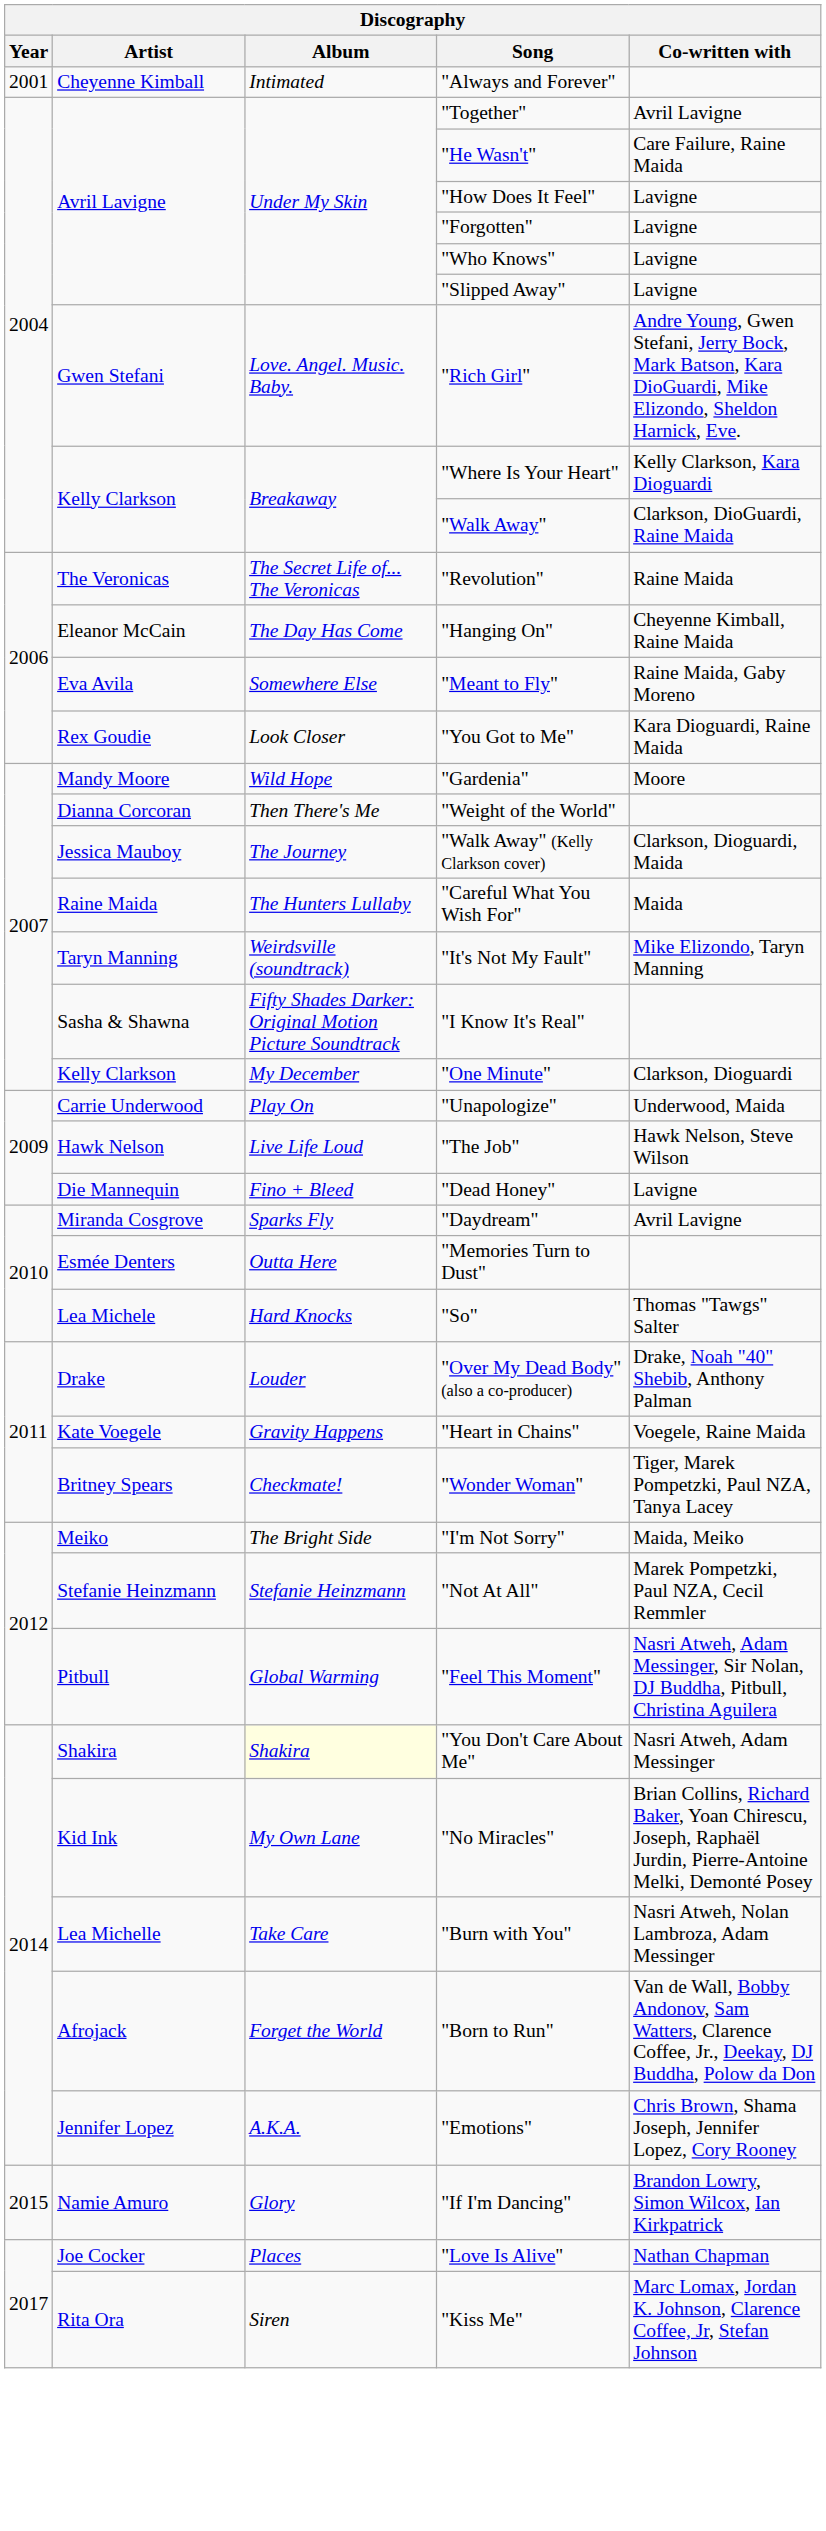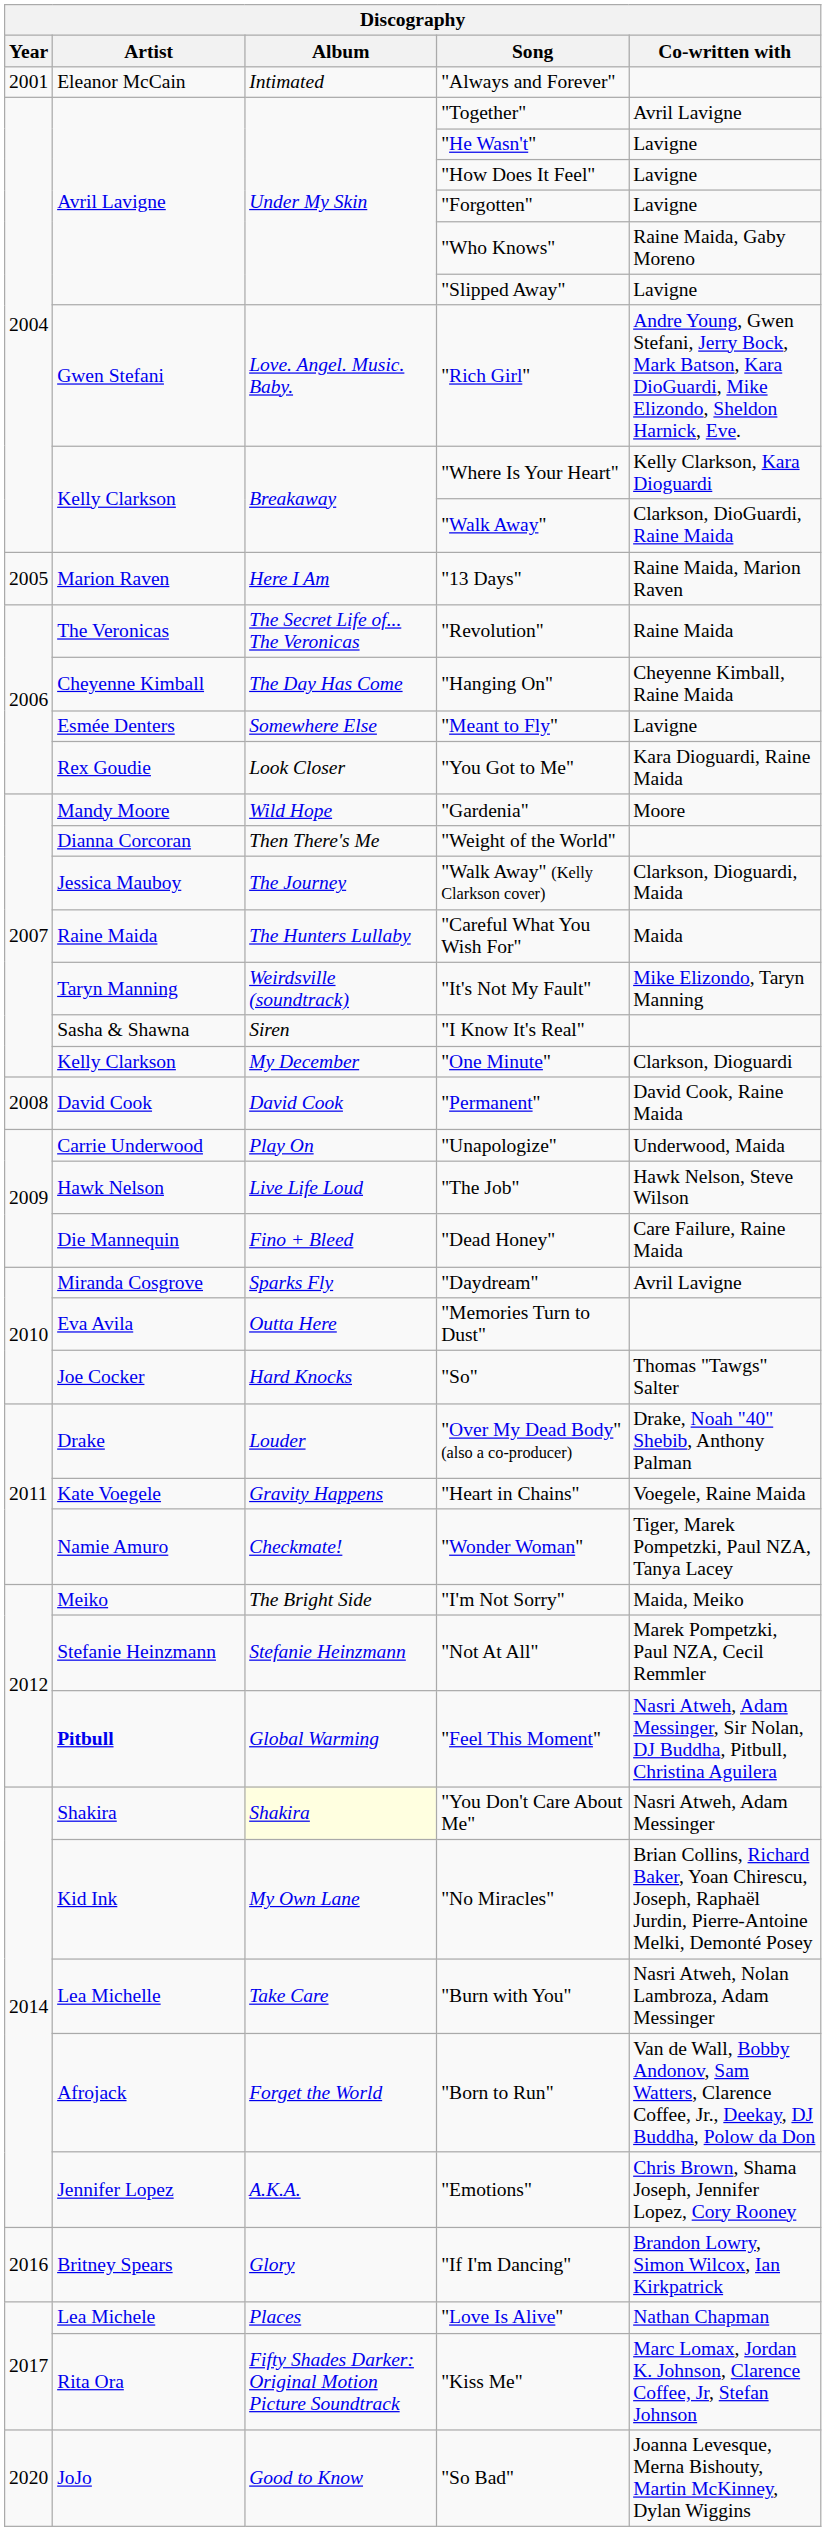 <table class="wikitable">
 <tr>
 <th colspan="5">Discography</th>
 </tr>
 <tr bgcolor="#CCCCCC">
 <th width="10">Year</th>
 <th width="150">Artist</th>
 <th width="150">Album</th>
 <th width="150">Song</th>
 <th width="150">Co-written with</th>
 </tr>
 <tr>
 <td>2001</td>
-<td><a href='#'>Cheyenne Kimball</a></td>
+<td>Eleanor McCain</td>
 <td><em>Intimated</em></td>
 <td>"Always and Forever"</td>
 <td></td>
 </tr>
 <tr>
 <td rowspan="9">2004</td>
 <td rowspan="6"><a href='#'>Avril Lavigne</a></td>
 <td rowspan="6"><em><a href='#'>Under My Skin</a></em></td>
 <td>"Together"</td>
 <td>Avril Lavigne</td>
 </tr>
 <tr>
 <td>"<a href='#'>He Wasn't</a>"</td>
-<td>Care Failure, Raine Maida</td>
+<td>Lavigne</td>
 </tr>
 <tr>
 <td>"How Does It Feel"</td>
 <td>Lavigne</td>
 </tr>
 <tr>
 <td>"Forgotten"</td>
 <td>Lavigne</td>
 </tr>
 <tr>
 <td>"Who Knows"</td>
-<td>Lavigne</td>
+<td>Raine Maida, Gaby Moreno</td>
 </tr>
 <tr>
 <td>"Slipped Away"</td>
 <td>Lavigne</td>
 </tr>
 <tr>
 <td><a href='#'>Gwen Stefani</a></td>
 <td><em><a href='#'>Love. Angel. Music. Baby.</a></em></td>
 <td>"<a href='#'>Rich Girl</a>"</td>
 <td><a href='#'>Andre Young</a>, Gwen Stefani, <a href='#'>Jerry Bock</a>, <a href='#'>Mark Batson</a>, <a href='#'>Kara DioGuardi</a>, <a href='#'>Mike Elizondo</a>, <a href='#'>Sheldon Harnick</a>, <a href='#'>Eve</a>.</td>
 </tr>
 <tr>
 <td rowspan="2"><a href='#'>Kelly Clarkson</a></td>
 <td rowspan="2"><em><a href='#'>Breakaway</a></em></td>
 <td>"Where Is Your Heart"</td>
 <td>Kelly Clarkson, <a href='#'>Kara Dioguardi</a></td>
 </tr>
 <tr>
 <td>"<a href='#'>Walk Away</a>"</td>
 <td>Clarkson,  DioGuardi, <a href='#'>Raine Maida</a></td>
 </tr>
 <tr>
+<td rowspan="1">2005</td>
+<td><a href='#'>Marion Raven</a></td>
+<td><em><a href='#'>Here I Am</a></em></td>
+<td>"13 Days"</td>
+<td>Raine Maida, Marion Raven</td>
+</tr>
+<tr>
 <td rowspan="4">2006</td>
 <td><a href='#'>The Veronicas</a></td>
 <td><em><a href='#'>The Secret Life of... The Veronicas</a></em></td>
 <td>"Revolution"</td>
 <td>Raine Maida</td>
 </tr>
 <tr>
-<td>Eleanor McCain</td>
+<td><a href='#'>Cheyenne Kimball</a></td>
 <td><em><a href='#'>The Day Has Come</a></em></td>
 <td>"Hanging On"</td>
 <td>Cheyenne Kimball, Raine Maida</td>
 </tr>
 <tr>
-<td><a href='#'>Eva Avila</a></td>
+<td><a href='#'>Esmée Denters</a></td>
 <td><em><a href='#'>Somewhere Else</a></em></td>
 <td>"<a href='#'>Meant to Fly</a>"</td>
-<td>Raine Maida, Gaby Moreno</td>
+<td>Lavigne</td>
 </tr>
 <tr>
 <td><a href='#'>Rex Goudie</a></td>
 <td><em>Look Closer</em></td>
 <td>"You Got to Me"</td>
 <td>Kara Dioguardi, Raine Maida</td>
 </tr>
 <tr>
 <td rowspan="7">2007</td>
 <td><a href='#'>Mandy Moore</a></td>
 <td><em><a href='#'>Wild Hope</a></em></td>
 <td>"Gardenia"</td>
 <td>Moore</td>
 </tr>
 <tr>
 <td><a href='#'>Dianna Corcoran</a></td>
 <td><em>Then There's Me</em></td>
 <td>"Weight of the World"</td>
 <td></td>
 </tr>
 <tr>
 <td><a href='#'>Jessica Mauboy</a></td>
 <td><em><a href='#'>The Journey</a></em></td>
 <td>"Walk Away" <small>(Kelly Clarkson cover)</small></td>
 <td>Clarkson, Dioguardi, Maida</td>
 </tr>
 <tr>
 <td><a href='#'>Raine Maida</a></td>
 <td><em><a href='#'>The Hunters Lullaby</a></em></td>
 <td>"Careful What You Wish For"</td>
 <td>Maida</td>
 </tr>
 <tr>
 <td><a href='#'>Taryn Manning</a></td>
 <td><em><a href='#'>Weirdsville (soundtrack)</a></em></td>
 <td>"It's Not My Fault"</td>
 <td><a href='#'>Mike Elizondo</a>, Taryn Manning</td>
 </tr>
 <tr>
 <td>Sasha & Shawna</td>
-<td><em><a href='#'>Fifty Shades Darker: Original Motion Picture Soundtrack</a></em></td>
+<td><em>Siren</em></td>
 <td>"I Know It's Real"</td>
 <td></td>
 </tr>
 <tr>
 <td><a href='#'>Kelly Clarkson</a></td>
 <td><em><a href='#'>My December</a></em></td>
 <td>"<a href='#'>One Minute</a>"</td>
 <td>Clarkson, Dioguardi</td>
+</tr>
+<tr>
+<td rowspan="1">2008</td>
+<td><a href='#'>David Cook</a></td>
+<td><em><a href='#'>David Cook</a></em></td>
+<td>"<a href='#'>Permanent</a>"</td>
+<td>David Cook, Raine Maida</td>
 </tr>
 <tr>
 <td rowspan="3">2009</td>
 <td><a href='#'>Carrie Underwood</a></td>
 <td><em><a href='#'>Play On</a></em></td>
 <td>"Unapologize"</td>
 <td>Underwood, Maida</td>
 </tr>
 <tr>
 <td><a href='#'>Hawk Nelson</a></td>
 <td><em><a href='#'>Live Life Loud</a></em></td>
 <td>"The Job"</td>
 <td>Hawk Nelson, Steve Wilson</td>
 </tr>
 <tr>
 <td><a href='#'>Die Mannequin</a></td>
 <td><em><a href='#'>Fino + Bleed</a></em></td>
 <td>"Dead Honey"</td>
-<td>Lavigne</td>
+<td>Care Failure, Raine Maida</td>
 </tr>
 <tr>
 <td rowspan="3">2010</td>
 <td><a href='#'>Miranda Cosgrove</a></td>
 <td><em><a href='#'>Sparks Fly</a></em></td>
 <td>"Daydream"</td>
 <td>Avril Lavigne</td>
 </tr>
 <tr>
-<td><a href='#'>Esmée Denters</a></td>
+<td><a href='#'>Eva Avila</a></td>
 <td><em><a href='#'>Outta Here</a></em></td>
 <td>"Memories Turn to Dust"</td>
 <td></td>
 </tr>
 <tr>
-<td><a href='#'>Lea Michele</a></td>
+<td><a href='#'>Joe Cocker</a></td>
 <td><em><a href='#'>Hard Knocks</a></em></td>
 <td>"So"</td>
 <td>Thomas "Tawgs" Salter</td>
 </tr>
 <tr>
 <td rowspan="3">2011</td>
 <td><a href='#'>Drake</a></td>
 <td><em><a href='#'>Louder</a></em></td>
 <td>"<a href='#'>Over My Dead Body</a>" <small>(also a co-producer)</small></td>
 <td>Drake, <a href='#'>Noah "40" Shebib</a>, Anthony Palman</td>
 </tr>
 <tr>
 <td><a href='#'>Kate Voegele</a></td>
 <td><em><a href='#'>Gravity Happens</a></em></td>
 <td>"Heart in Chains"</td>
 <td>Voegele, Raine Maida</td>
 </tr>
 <tr>
-<td><a href='#'>Britney Spears</a></td>
+<td><a href='#'>Namie Amuro</a></td>
 <td><em><a href='#'>Checkmate!</a></em></td>
 <td>"<a href='#'>Wonder Woman</a>"</td>
 <td>Tiger, Marek Pompetzki, Paul NZA, Tanya Lacey</td>
 </tr>
 <tr>
 <td rowspan="3">2012</td>
 <td><a href='#'>Meiko</a></td>
 <td><em>The Bright Side</em></td>
 <td>"I'm Not Sorry"</td>
 <td>Maida, Meiko</td>
 </tr>
 <tr>
 <td><a href='#'>Stefanie Heinzmann</a></td>
 <td><em><a href='#'>Stefanie Heinzmann</a></em></td>
 <td>"Not At All"</td>
 <td>Marek Pompetzki, Paul NZA, Cecil Remmler</td>
 </tr>
 <tr>
-<td><a href='#'>Pitbull</a></td>
+<td><strong><a href='#'>Pitbull</a></strong></td>
 <td><em><a href='#'>Global Warming</a></em></td>
 <td>"<a href='#'>Feel This Moment</a>"</td>
 <td><a href='#'>Nasri Atweh</a>, <a href='#'>Adam Messinger</a>, Sir Nolan, <a href='#'>DJ Buddha</a>, Pitbull, <a href='#'>Christina Aguilera</a></td>
 </tr>
 <tr>
 <td rowspan="5">2014</td>
 <td><a href='#'>Shakira</a></td>
 <td style="background: lightyellow;"><em><a href='#'>Shakira</a></em></td>
 <td>"You Don't Care About Me"</td>
 <td>Nasri Atweh, Adam Messinger</td>
 </tr>
 <tr>
 <td><a href='#'>Kid Ink</a></td>
 <td><em><a href='#'>My Own Lane</a></em></td>
 <td>"No Miracles"</td>
 <td>Brian Collins, <a href='#'>Richard Baker</a>, Yoan Chirescu, Joseph, Raphaël Jurdin, Pierre-Antoine Melki, Demonté Posey</td>
 </tr>
 <tr>
 <td><a href='#'>Lea Michelle</a></td>
 <td><em><a href='#'>Take Care</a></em></td>
 <td>"Burn with You"</td>
 <td>Nasri Atweh, Nolan Lambroza, Adam Messinger</td>
 </tr>
 <tr>
 <td><a href='#'>Afrojack</a></td>
 <td><em><a href='#'>Forget the World</a></em></td>
 <td>"Born to Run"</td>
 <td>Van de Wall, <a href='#'>Bobby Andonov</a>, <a href='#'>Sam Watters</a>, Clarence Coffee, Jr., <a href='#'>Deekay</a>, <a href='#'>DJ Buddha</a>, <a href='#'>Polow da Don</a></td>
 </tr>
 <tr>
 <td><a href='#'>Jennifer Lopez</a></td>
 <td><em><a href='#'>A.K.A.</a></em></td>
 <td>"Emotions"</td>
 <td><a href='#'>Chris Brown</a>, Shama Joseph, Jennifer Lopez, <a href='#'>Cory Rooney</a></td>
 </tr>
 <tr>
-<td>2015</td>
-<td><a href='#'>Namie Amuro</a></td>
+<td>2016</td>
+<td><a href='#'>Britney Spears</a></td>
 <td><em><a href='#'>Glory</a></em></td>
 <td>"If I'm Dancing"</td>
 <td><a href='#'>Brandon Lowry</a>, <a href='#'>Simon Wilcox</a>, <a href='#'>Ian Kirkpatrick</a></td>
 </tr>
 <tr>
 <td rowspan="2">2017</td>
-<td><a href='#'>Joe Cocker</a></td>
+<td><a href='#'>Lea Michele</a></td>
 <td><em><a href='#'>Places</a></em></td>
 <td>"<a href='#'>Love Is Alive</a>"</td>
 <td><a href='#'>Nathan Chapman</a></td>
 </tr>
 <tr>
 <td><a href='#'>Rita Ora</a></td>
-<td><em>Siren</em></td>
+<td><em><a href='#'>Fifty Shades Darker: Original Motion Picture Soundtrack</a></em></td>
 <td>"Kiss Me"</td>
 <td><a href='#'>Marc Lomax</a>, <a href='#'>Jordan K. Johnson</a>, <a href='#'>Clarence Coffee, Jr</a>, <a href='#'>Stefan Johnson</a></td>
 </tr>
+<tr>
+<td>2020</td>
+<td><a href='#'>JoJo</a></td>
+<td><em><a href='#'>Good to Know</a></em></td>
+<td>"So Bad"</td>
+<td>Joanna Levesque, Merna Bishouty, <a href='#'>Martin McKinney</a>, Dylan Wiggins</td>
+</tr>
 </table>
